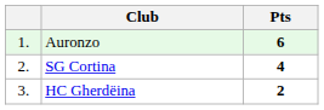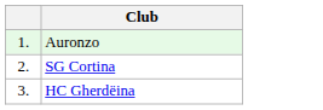 <table class="wikitable">
 <tr>
 <th width="30"></th>
 <th width="200">Club</th>
-<th width="70">Pts</th>
 </tr>
 <tr bgcolor="#e6fae6" align="center">
 <td>1.</td>
 <td align="left">Auronzo</td>
-<td><strong>6</strong></td>
 </tr>
 <tr bgcolor="#FFFFFF" align="center">
 <td>2.</td>
 <td align="left"><a href='#'>SG Cortina</a></td>
-<td><strong>4</strong></td>
 </tr>
 <tr bgcolor="#FFFFFF" align="center">
 <td>3.</td>
 <td align="left"><a href='#'>HC Gherdëina</a></td>
-<td><strong>2</strong></td>
 </tr>
 </table>
